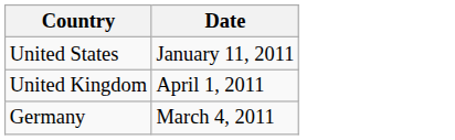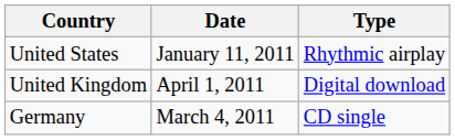 <table class="wikitable">
 <tr>
 <th>Country</th>
 <th>Date</th>
+<th>Type</th>
 </tr>
 <tr>
 <td>United States</td>
 <td>January 11, 2011</td>
+<td><a href='#'>Rhythmic</a> airplay</td>
 </tr>
 <tr>
 <td>United Kingdom</td>
 <td>April 1, 2011</td>
+<td><a href='#'>Digital download</a></td>
 </tr>
 <tr>
 <td>Germany</td>
 <td>March 4, 2011</td>
+<td><a href='#'>CD single</a></td>
 </tr>
 </table>
